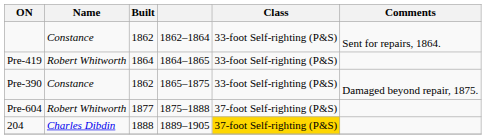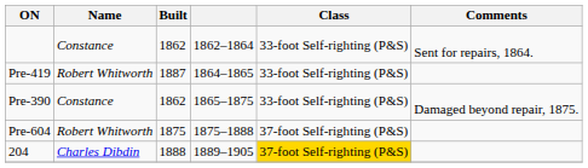 <table class="wikitable">
 <tr>
 <th>ON</th>
 <th>Name</th>
 <th>Built</th>
 <th></th>
 <th>Class</th>
 <th>Comments</th>
 </tr>
 <tr>
 <td></td>
 <td><em>Constance</em></td>
 <td>1862</td>
 <td>1862–1864</td>
 <td>33-foot Self-righting (P&S)</td>
 <td><br>Sent for repairs, 1864.</td>
 </tr>
 <tr>
 <td>Pre-419</td>
 <td><em>Robert Whitworth</em></td>
-<td>1864</td>
+<td>1887</td>
 <td>1864–1865</td>
 <td>33-foot Self-righting (P&S)</td>
 <td></td>
 </tr>
 <tr>
 <td>Pre-390</td>
 <td><em>Constance</em></td>
 <td>1862</td>
 <td>1865–1875</td>
 <td>33-foot Self-righting (P&S)</td>
 <td><br>Damaged beyond repair, 1875.</td>
 </tr>
 <tr>
 <td>Pre-604</td>
 <td><em>Robert Whitworth</em></td>
-<td>1877</td>
+<td>1875</td>
 <td>1875–1888</td>
 <td>37-foot Self-righting (P&S)</td>
 <td></td>
 </tr>
 <tr>
 <td>204</td>
 <td><a href='#'><em>Charles Dibdin</em></a></td>
 <td>1888</td>
 <td>1889–1905</td>
 <td style="background: gold;">37-foot Self-righting (P&S)</td>
 <td></td>
 </tr>
 <tr>
 </tr>
 </table>
